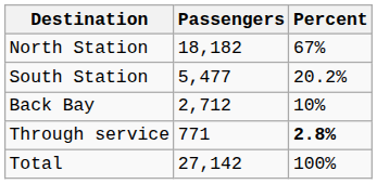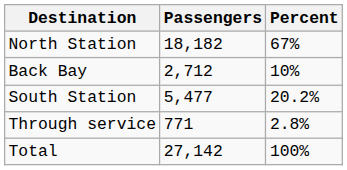 <table class="wikitable">
 <tr>
 <th>Destination</th>
 <th>Passengers</th>
 <th>Percent</th>
 </tr>
 <tr>
 <td>North Station</td>
 <td>18,182</td>
 <td>67%</td>
 </tr>
 <tr>
+<td>Back Bay</td>
+<td>2,712</td>
+<td>10%</td>
+</tr>
+<tr>
 <td>South Station</td>
 <td>5,477</td>
 <td>20.2%</td>
 </tr>
 <tr>
-<td>Back Bay</td>
-<td>2,712</td>
-<td>10%</td>
-</tr>
-<tr>
 <td>Through service</td>
 <td>771</td>
-<td><strong>2.8%</strong></td>
+<td>2.8%</td>
 </tr>
 <tr>
 <td>Total</td>
 <td>27,142</td>
 <td>100%</td>
 </tr>
 </table>
